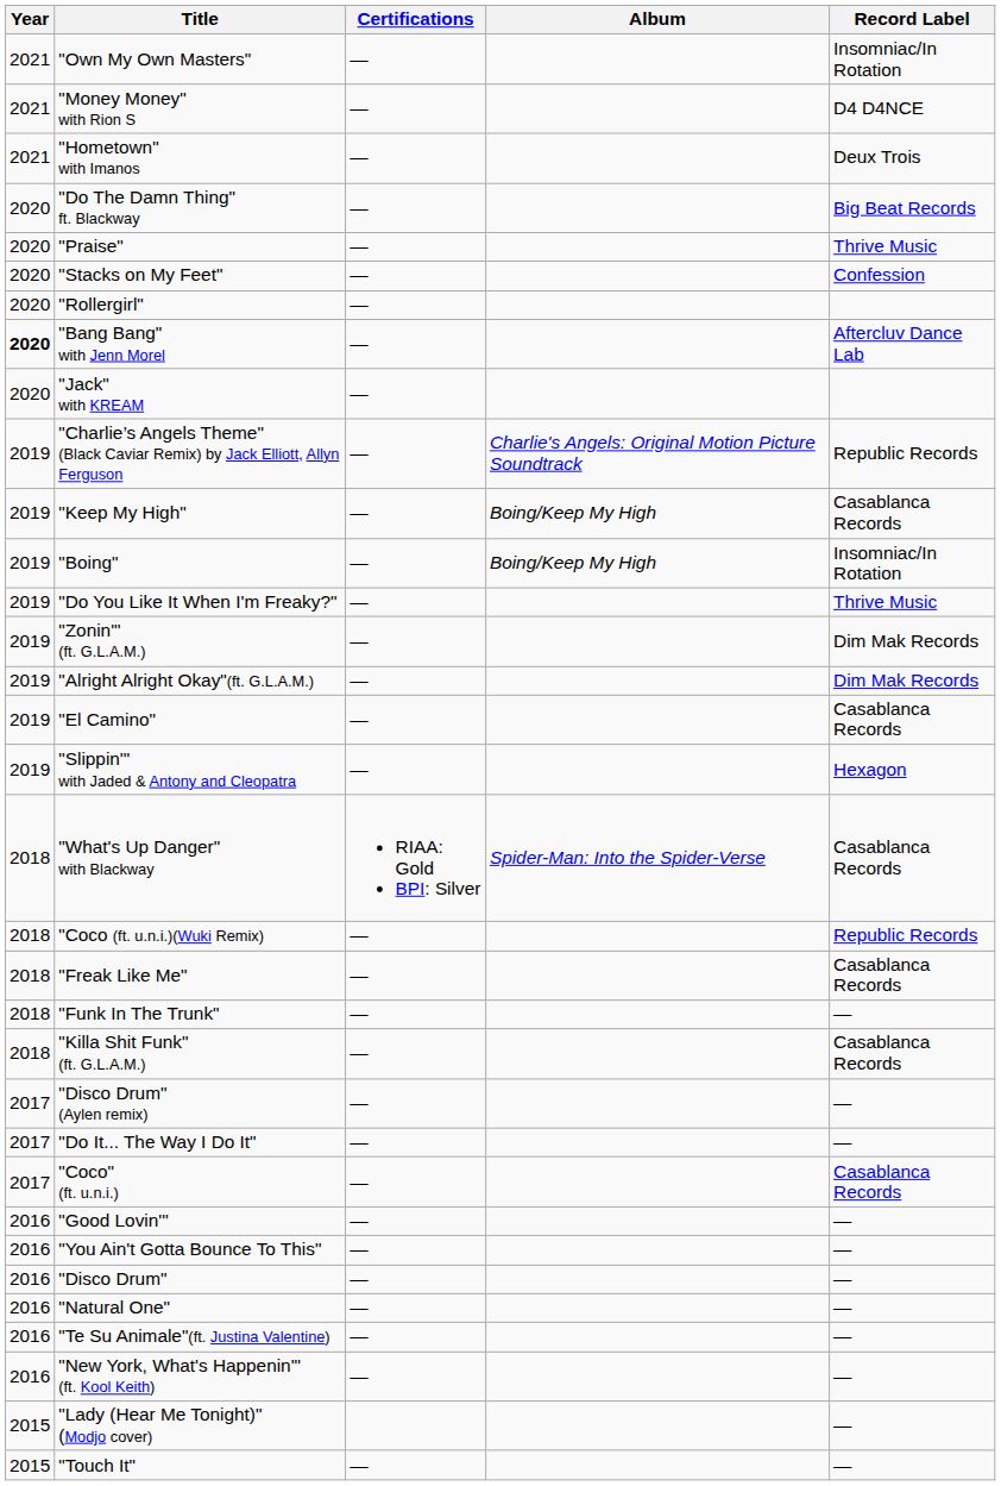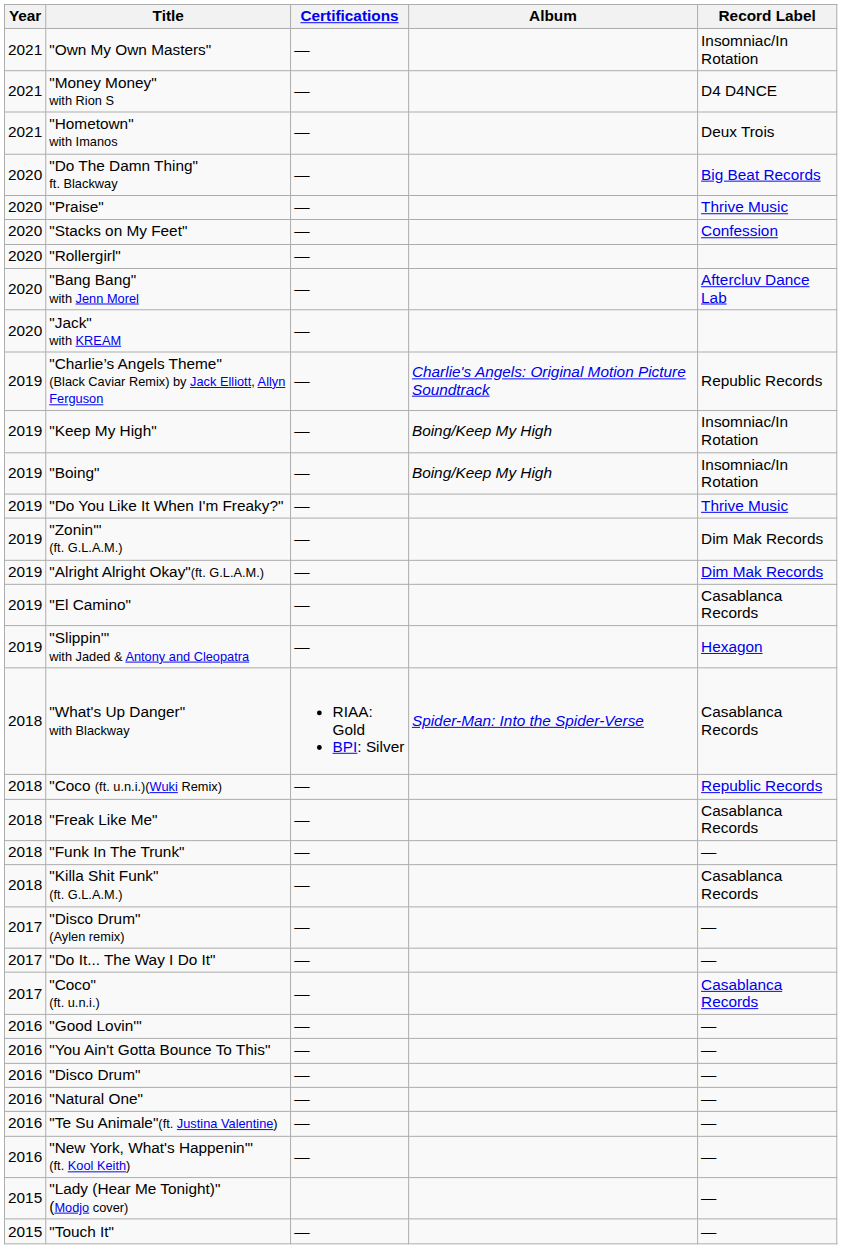 <table class="wikitable">
 <tr>
 <th>Year</th>
 <th>Title</th>
 <th><a href='#'>Certifications</a></th>
 <th>Album</th>
 <th>Record Label</th>
 </tr>
 <tr>
 <td>2021</td>
 <td>"Own My Own Masters"</td>
 <td>—</td>
 <td></td>
 <td>Insomniac/In Rotation</td>
 </tr>
 <tr>
 <td>2021</td>
 <td>"Money Money"<br><small>with Rion S</small></td>
 <td>—</td>
 <td></td>
 <td>D4 D4NCE</td>
 </tr>
 <tr>
 <td>2021</td>
 <td>"Hometown"<br><small>with Imanos</small></td>
 <td>—</td>
 <td></td>
 <td>Deux Trois</td>
 </tr>
 <tr>
 <td>2020</td>
 <td>"Do The Damn Thing"<br><small>ft. Blackway</small></td>
 <td>—</td>
 <td></td>
 <td><a href='#'>Big Beat Records</a></td>
 </tr>
 <tr>
 <td>2020</td>
 <td>"Praise"</td>
 <td>—</td>
 <td></td>
 <td><a href='#'>Thrive Music</a></td>
 </tr>
 <tr>
 <td>2020</td>
 <td>"Stacks on My Feet"</td>
 <td>—</td>
 <td></td>
 <td><a href='#'>Confession</a></td>
 </tr>
 <tr>
 <td>2020</td>
 <td>"Rollergirl"</td>
 <td>—</td>
 <td></td>
 <td></td>
 </tr>
 <tr>
-<td><strong>2020</strong></td>
+<td>2020</td>
 <td>"Bang Bang"<br><small>with <a href='#'>Jenn Morel</a></small></td>
 <td>—</td>
 <td></td>
 <td><a href='#'>Aftercluv Dance Lab</a></td>
 </tr>
 <tr>
 <td>2020</td>
 <td>"Jack"<br><small>with <a href='#'>KREAM</a></small></td>
 <td>—</td>
 <td></td>
 <td></td>
 </tr>
 <tr>
 <td>2019</td>
 <td>"Charlie’s Angels Theme"<br><small>(Black Caviar Remix) by <a href='#'>Jack Elliott</a>, <a href='#'>Allyn Ferguson</a></small></td>
 <td>—</td>
 <td><em><a href='#'>Charlie's Angels: Original Motion Picture Soundtrack</a></em></td>
 <td>Republic Records</td>
 </tr>
 <tr>
 <td>2019</td>
 <td>"Keep My High"</td>
 <td>—</td>
 <td><em>Boing/Keep My High</em></td>
-<td>Casablanca Records</td>
+<td>Insomniac/In Rotation</td>
 </tr>
 <tr>
 <td>2019</td>
 <td>"Boing"</td>
 <td>—</td>
 <td><em>Boing/Keep My High</em></td>
 <td>Insomniac/In Rotation</td>
 </tr>
 <tr>
 <td>2019</td>
 <td>"Do You Like It When I'm Freaky?"</td>
 <td>—</td>
 <td></td>
 <td><a href='#'>Thrive Music</a></td>
 </tr>
 <tr>
 <td>2019</td>
 <td>"Zonin'"<br><small>(ft. G.L.A.M.)</small></td>
 <td>—</td>
 <td></td>
 <td>Dim Mak Records</td>
 </tr>
 <tr>
 <td>2019</td>
 <td>"Alright Alright Okay"<small>(ft. G.L.A.M.)</small></td>
 <td>—</td>
 <td></td>
 <td><a href='#'>Dim Mak Records</a></td>
 </tr>
 <tr>
 <td>2019</td>
 <td>"El Camino"</td>
 <td>—</td>
 <td></td>
 <td>Casablanca Records</td>
 </tr>
 <tr>
 <td>2019</td>
 <td>"Slippin'"<br><small>with Jaded & <a href='#'>Antony and Cleopatra</a></small></td>
 <td>—</td>
 <td></td>
 <td><a href='#'>Hexagon</a></td>
 </tr>
 <tr>
 <td>2018</td>
 <td>"What's Up Danger" <br><small>with Blackway</small></td>
 <td><br><ul><li>RIAA: Gold</li><li><a href='#'>BPI</a>: Silver</li></ul></td>
 <td><a href='#'><em>Spider-Man: Into the Spider-Verse</em></a></td>
 <td>Casablanca Records</td>
 </tr>
 <tr>
 <td>2018</td>
 <td>"Coco <small>(ft. u.n.i.)</small><small>(<a href='#'>Wuki</a> Remix)</small></td>
 <td>—</td>
 <td></td>
 <td><a href='#'>Republic Records</a></td>
 </tr>
 <tr>
 <td>2018</td>
 <td>"Freak Like Me"</td>
 <td>—</td>
 <td></td>
 <td>Casablanca Records</td>
 </tr>
 <tr>
 <td>2018</td>
 <td>"Funk In The Trunk"</td>
 <td>—</td>
 <td></td>
 <td>—</td>
 </tr>
 <tr>
 <td>2018</td>
 <td>"Killa Shit Funk"<br><small>(ft. G.L.A.M.)</small></td>
 <td>—</td>
 <td></td>
 <td>Casablanca Records</td>
 </tr>
 <tr>
 <td>2017</td>
 <td>"Disco Drum"<br><small>(Aylen remix)</small></td>
 <td>—</td>
 <td></td>
 <td>—</td>
 </tr>
 <tr>
 <td>2017</td>
 <td>"Do It... The Way I Do It"</td>
 <td>—</td>
 <td></td>
 <td>—</td>
 </tr>
 <tr>
 <td>2017</td>
 <td>"Coco"<br><small>(ft. u.n.i.)</small></td>
 <td>—</td>
 <td></td>
 <td><a href='#'>Casablanca Records</a></td>
 </tr>
 <tr>
 <td>2016</td>
 <td>"Good Lovin'"</td>
 <td>—</td>
 <td></td>
 <td>—</td>
 </tr>
 <tr>
 <td>2016</td>
 <td>"You Ain't Gotta Bounce To This"</td>
 <td>—</td>
 <td></td>
 <td>—</td>
 </tr>
 <tr>
 <td>2016</td>
 <td>"Disco Drum"</td>
 <td>—</td>
 <td></td>
 <td>—</td>
 </tr>
 <tr>
 <td>2016</td>
 <td>"Natural One"</td>
 <td>—</td>
 <td></td>
 <td>—</td>
 </tr>
 <tr>
 <td>2016</td>
 <td>"Te Su Animale"<small>(ft. <a href='#'>Justina Valentine</a>)</small></td>
 <td>—</td>
 <td></td>
 <td>—</td>
 </tr>
 <tr>
 <td>2016</td>
 <td>"New York, What's Happenin'" <br><small>(ft. <a href='#'>Kool Keith</a>)</small></td>
 <td>—</td>
 <td></td>
 <td>—</td>
 </tr>
 <tr>
 <td>2015</td>
 <td>"Lady (Hear Me Tonight)" <br>(<small><a href='#'>Modjo</a> cover)</small></td>
 <td></td>
 <td></td>
 <td>—</td>
 </tr>
 <tr>
 <td>2015</td>
 <td>"Touch It"</td>
 <td>—</td>
 <td></td>
 <td>—</td>
 </tr>
 </table>
